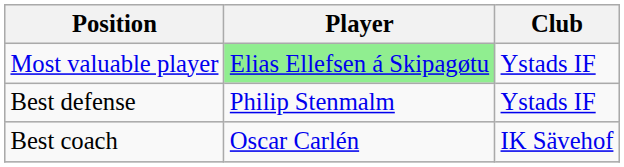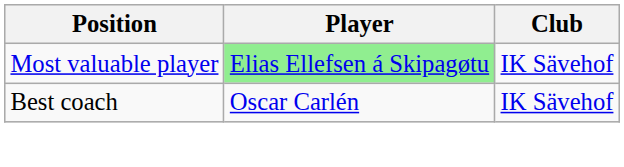 <table class="wikitable sortable">
 <tr>
 <th>Position</th>
 <th>Player</th>
 <th>Club</th>
 </tr>
 <tr>
 <td><a href='#'>Most valuable player</a></td>
 <td style="background: lightgreen;"> <a href='#'>Elias Ellefsen á Skipagøtu</a></td>
-<td><a href='#'>Ystads IF</a></td>
-</tr>
-<tr>
-<td>Best defense</td>
-<td> <a href='#'>Philip Stenmalm</a></td>
-<td><a href='#'>Ystads IF</a></td>
+<td><a href='#'>IK Sävehof</a></td>
 </tr>
 <tr>
 <td>Best coach</td>
 <td> <a href='#'>Oscar Carlén</a></td>
 <td><a href='#'>IK Sävehof</a></td>
 </tr>
 </table>
